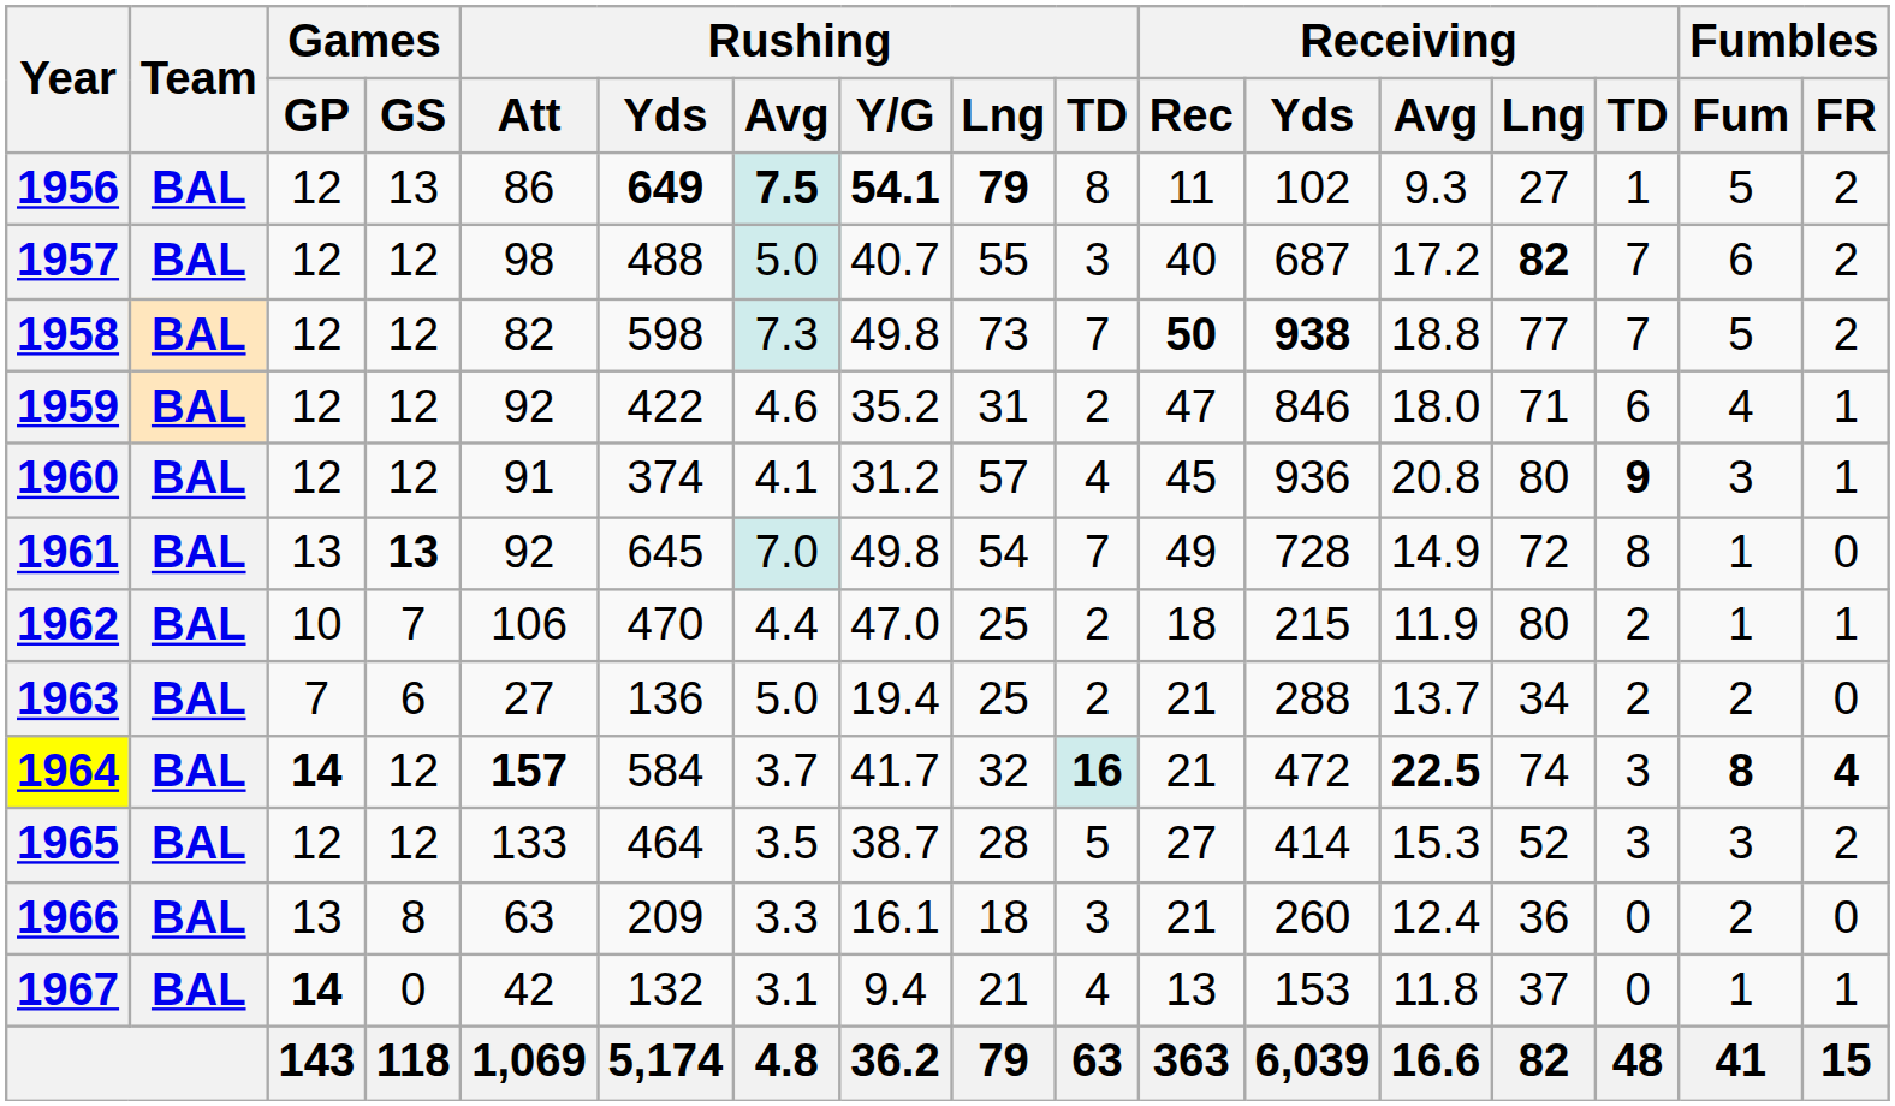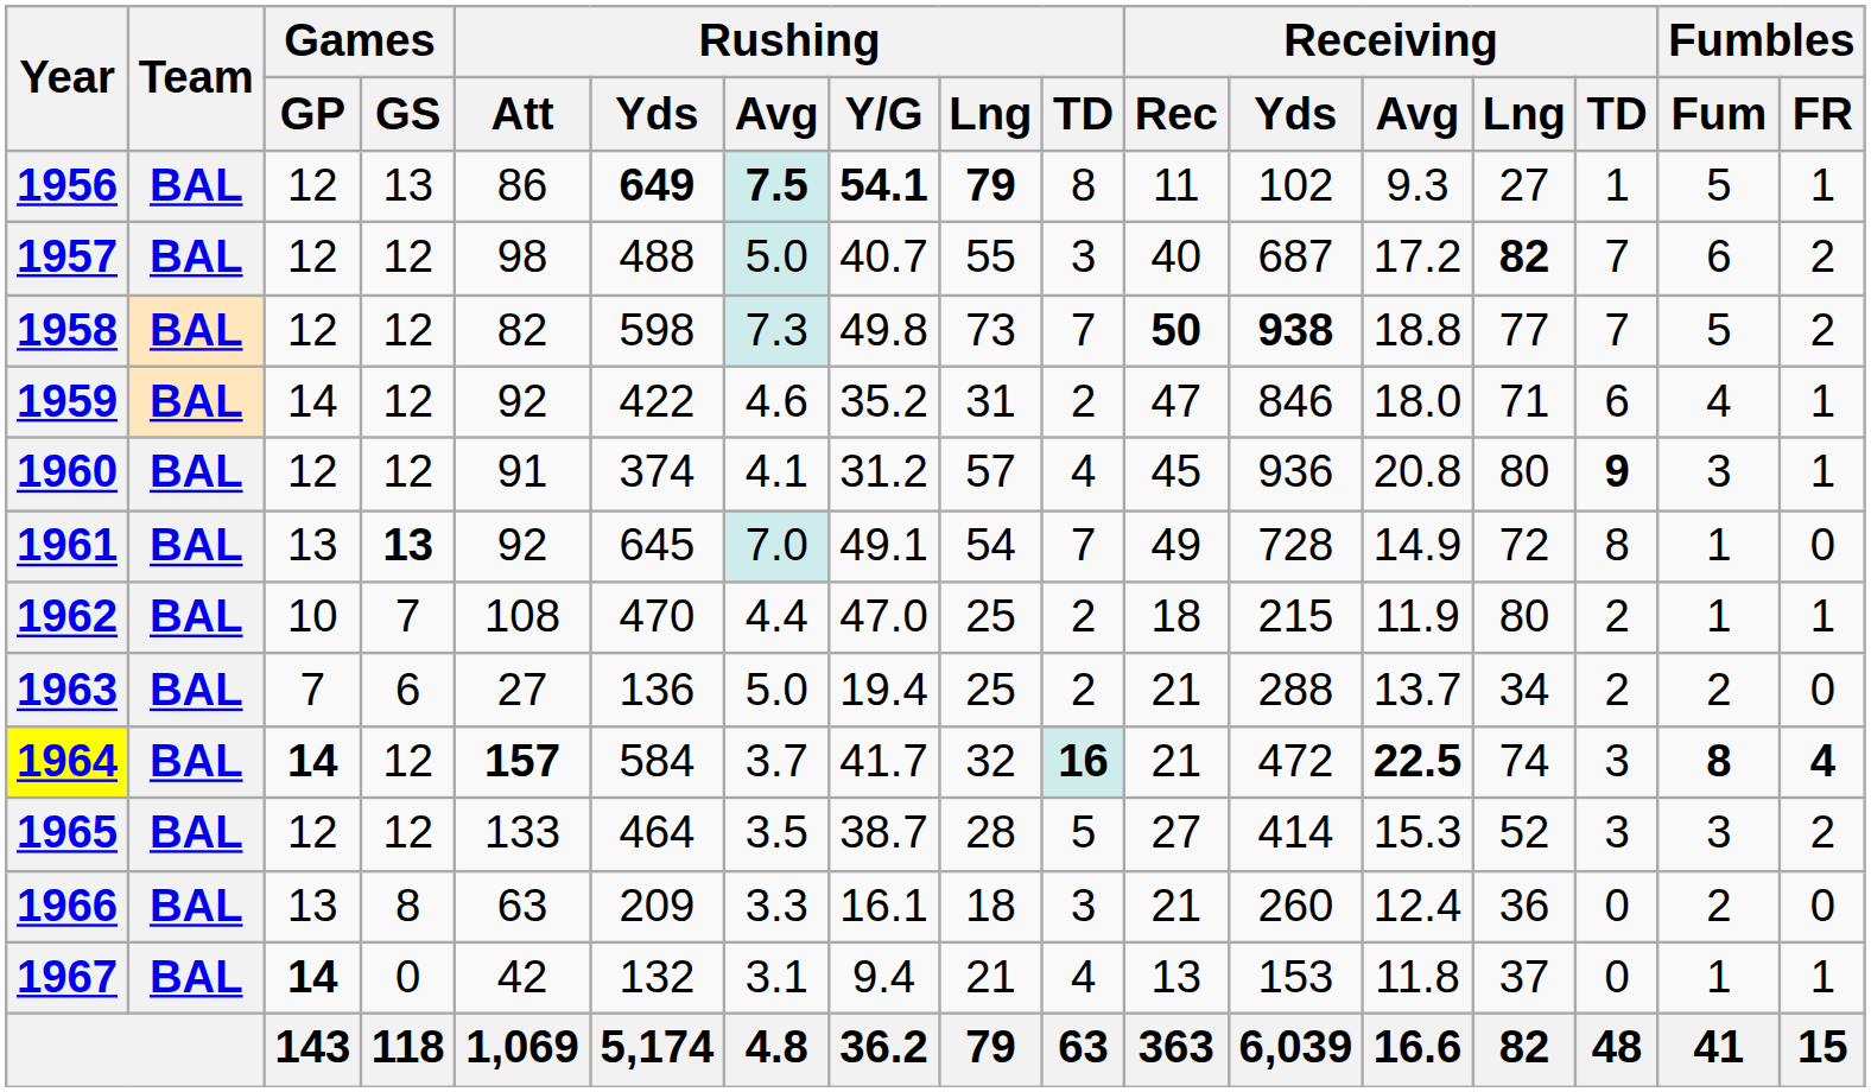 <table class= "wikitable" style="text-align:center;">
 <tr>
 <th rowspan="2">Year</th>
 <th rowspan="2">Team</th>
 <th colspan="2">Games</th>
 <th colspan="6">Rushing</th>
 <th colspan="5">Receiving</th>
 <th colspan="2">Fumbles</th>
 </tr>
 <tr>
 <th>GP</th>
 <th>GS</th>
 <th>Att</th>
 <th>Yds</th>
 <th>Avg</th>
 <th>Y/G</th>
 <th>Lng</th>
 <th>TD</th>
 <th>Rec</th>
 <th>Yds</th>
 <th>Avg</th>
 <th>Lng</th>
 <th>TD</th>
 <th>Fum</th>
 <th>FR</th>
 </tr>
 <tr>
 <th><a href='#'>1956</a></th>
 <th><a href='#'>BAL</a></th>
 <td>12</td>
 <td>13</td>
 <td>86</td>
 <td><strong>649</strong></td>
 <td style="background:#cfecec;"><strong>7.5</strong></td>
 <td><strong>54.1</strong></td>
 <td><strong>79</strong></td>
 <td>8</td>
 <td>11</td>
 <td>102</td>
 <td>9.3</td>
 <td>27</td>
 <td>1</td>
 <td>5</td>
-<td>2</td>
+<td>1</td>
 </tr>
 <tr>
 <th><a href='#'>1957</a></th>
 <th><a href='#'>BAL</a></th>
 <td>12</td>
 <td>12</td>
 <td>98</td>
 <td>488</td>
 <td style="background:#cfecec;">5.0</td>
 <td>40.7</td>
 <td>55</td>
 <td>3</td>
 <td>40</td>
 <td>687</td>
 <td>17.2</td>
 <td><strong>82</strong></td>
 <td>7</td>
 <td>6</td>
 <td>2</td>
 </tr>
 <tr>
 <th><a href='#'>1958</a></th>
 <th style="background:#ffe6bd;"><a href='#'>BAL</a></th>
 <td>12</td>
 <td>12</td>
 <td>82</td>
 <td>598</td>
 <td style="background:#cfecec;">7.3</td>
 <td>49.8</td>
 <td>73</td>
 <td>7</td>
 <td><strong>50</strong></td>
 <td><strong>938</strong></td>
 <td>18.8</td>
 <td>77</td>
 <td>7</td>
 <td>5</td>
 <td>2</td>
 </tr>
 <tr>
 <th><a href='#'>1959</a></th>
 <th style="background:#ffe6bd;"><a href='#'>BAL</a></th>
-<td>12</td>
+<td>14</td>
 <td>12</td>
 <td>92</td>
 <td>422</td>
 <td>4.6</td>
 <td>35.2</td>
 <td>31</td>
 <td>2</td>
 <td>47</td>
 <td>846</td>
 <td>18.0</td>
 <td>71</td>
 <td>6</td>
 <td>4</td>
 <td>1</td>
 </tr>
 <tr>
 <th><a href='#'>1960</a></th>
 <th><a href='#'>BAL</a></th>
 <td>12</td>
 <td>12</td>
 <td>91</td>
 <td>374</td>
 <td>4.1</td>
 <td>31.2</td>
 <td>57</td>
 <td>4</td>
 <td>45</td>
 <td>936</td>
 <td>20.8</td>
 <td>80</td>
 <td><strong>9</strong></td>
 <td>3</td>
 <td>1</td>
 </tr>
 <tr>
 <th><a href='#'>1961</a></th>
 <th><a href='#'>BAL</a></th>
 <td>13</td>
 <td><strong>13</strong></td>
 <td>92</td>
 <td>645</td>
 <td style="background:#cfecec;">7.0</td>
-<td>49.8</td>
+<td>49.1</td>
 <td>54</td>
 <td>7</td>
 <td>49</td>
 <td>728</td>
 <td>14.9</td>
 <td>72</td>
 <td>8</td>
 <td>1</td>
 <td>0</td>
 </tr>
 <tr>
 <th><a href='#'>1962</a></th>
 <th><a href='#'>BAL</a></th>
 <td>10</td>
 <td>7</td>
-<td>106</td>
+<td>108</td>
 <td>470</td>
 <td>4.4</td>
 <td>47.0</td>
 <td>25</td>
 <td>2</td>
 <td>18</td>
 <td>215</td>
 <td>11.9</td>
 <td>80</td>
 <td>2</td>
 <td>1</td>
 <td>1</td>
 </tr>
 <tr>
 <th><a href='#'>1963</a></th>
 <th><a href='#'>BAL</a></th>
 <td>7</td>
 <td>6</td>
 <td>27</td>
 <td>136</td>
 <td>5.0</td>
 <td>19.4</td>
 <td>25</td>
 <td>2</td>
 <td>21</td>
 <td>288</td>
 <td>13.7</td>
 <td>34</td>
 <td>2</td>
 <td>2</td>
 <td>0</td>
 </tr>
 <tr>
 <th style="background:#ffff00;"><a href='#'>1964</a></th>
 <th><a href='#'>BAL</a></th>
 <td><strong>14</strong></td>
 <td>12</td>
 <td><strong>157</strong></td>
 <td>584</td>
 <td>3.7</td>
 <td>41.7</td>
 <td>32</td>
 <td style="background:#cfecec;"><strong>16</strong></td>
 <td>21</td>
 <td>472</td>
 <td><strong>22.5</strong></td>
 <td>74</td>
 <td>3</td>
 <td><strong>8</strong></td>
 <td><strong>4</strong></td>
 </tr>
 <tr>
 <th><a href='#'>1965</a></th>
 <th><a href='#'>BAL</a></th>
 <td>12</td>
 <td>12</td>
 <td>133</td>
 <td>464</td>
 <td>3.5</td>
 <td>38.7</td>
 <td>28</td>
 <td>5</td>
 <td>27</td>
 <td>414</td>
 <td>15.3</td>
 <td>52</td>
 <td>3</td>
 <td>3</td>
 <td>2</td>
 </tr>
 <tr>
 <th><a href='#'>1966</a></th>
 <th><a href='#'>BAL</a></th>
 <td>13</td>
 <td>8</td>
 <td>63</td>
 <td>209</td>
 <td>3.3</td>
 <td>16.1</td>
 <td>18</td>
 <td>3</td>
 <td>21</td>
 <td>260</td>
 <td>12.4</td>
 <td>36</td>
 <td>0</td>
 <td>2</td>
 <td>0</td>
 </tr>
 <tr>
 <th><a href='#'>1967</a></th>
 <th><a href='#'>BAL</a></th>
 <td><strong>14</strong></td>
 <td>0</td>
 <td>42</td>
 <td>132</td>
 <td>3.1</td>
 <td>9.4</td>
 <td>21</td>
 <td>4</td>
 <td>13</td>
 <td>153</td>
 <td>11.8</td>
 <td>37</td>
 <td>0</td>
 <td>1</td>
 <td>1</td>
 </tr>
 <tr>
 <th colspan="2"></th>
 <th>143</th>
 <th>118</th>
 <th>1,069</th>
 <th>5,174</th>
 <th>4.8</th>
 <th>36.2</th>
 <th>79</th>
 <th>63</th>
 <th>363</th>
 <th>6,039</th>
 <th>16.6</th>
 <th>82</th>
 <th>48</th>
 <th>41</th>
 <th>15</th>
 </tr>
 </table>
